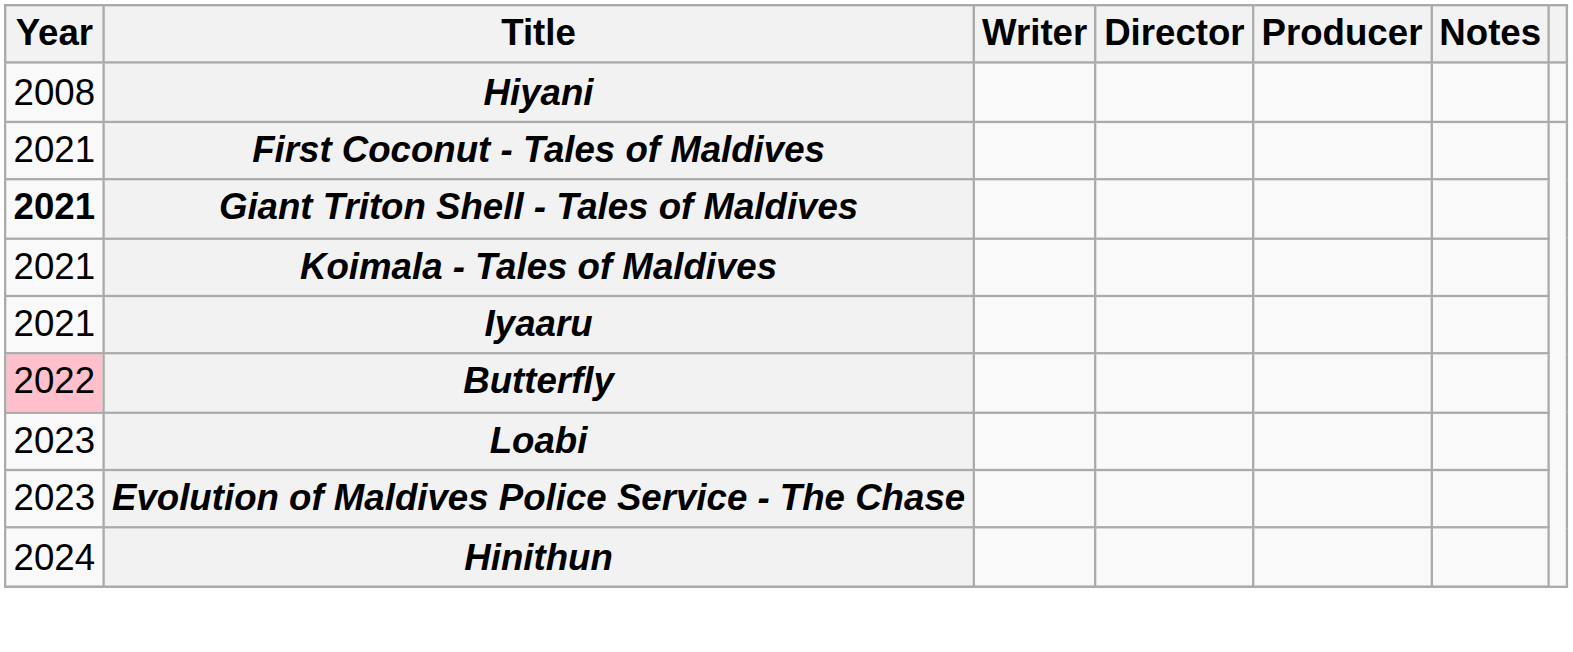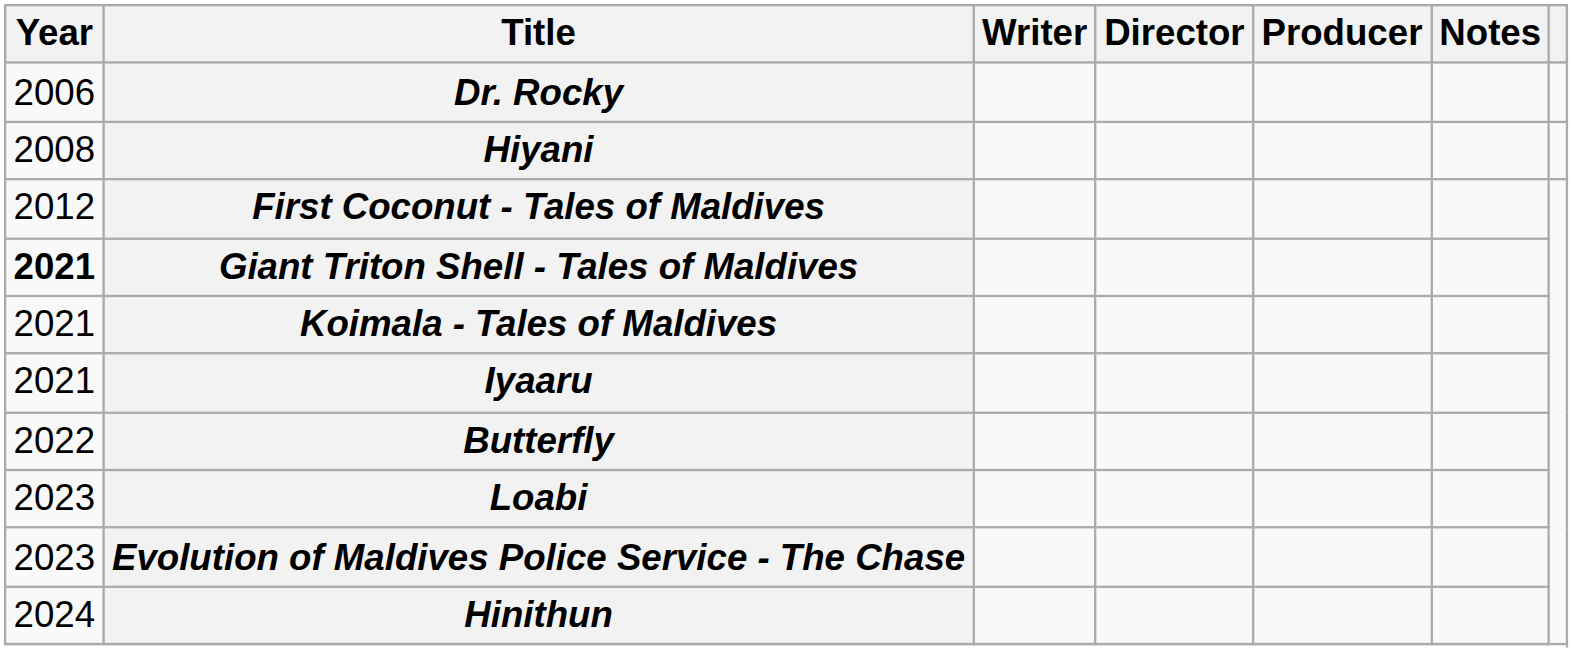 <table class="wikitable sortable plainrowheaders">
 <tr style="background:#ccc; text-align:center;">
 <th scope="col">Year</th>
 <th scope="col">Title</th>
 <th scope="col">Writer</th>
 <th scope="col">Director</th>
 <th scope="col">Producer</th>
 <th scope="col">Notes</th>
 <th scope="col" class="unsortable"></th>
 </tr>
 <tr>
+<td>2006</td>
+<th scope="row"><em>Dr. Rocky</em></th>
+<td></td>
+<td></td>
+<td></td>
+<td></td>
+<td style="text-align: center;"></td>
+</tr>
+<tr>
 <td>2008</td>
 <th scope="row"><em>Hiyani</em></th>
 <td></td>
 <td></td>
 <td></td>
 <td></td>
 <td style="text-align: center;"></td>
 </tr>
 <tr>
-<td>2021</td>
+<td>2012</td>
 <th scope="row"><em>First Coconut - Tales of Maldives</em></th>
 <td></td>
 <td></td>
 <td></td>
 <td></td>
 </tr>
 <tr>
 <td><strong>2021</strong></td>
 <th scope="row"><em>Giant Triton Shell - Tales of Maldives</em></th>
 <td></td>
 <td></td>
 <td></td>
 <td></td>
 </tr>
 <tr>
 <td>2021</td>
 <th scope="row"><em>Koimala - Tales of Maldives</em></th>
 <td></td>
 <td></td>
 <td></td>
 <td></td>
 </tr>
 <tr>
 <td>2021</td>
 <th scope="row"><em>Iyaaru</em></th>
 <td></td>
 <td></td>
 <td></td>
 <td></td>
 </tr>
 <tr>
-<td style="background: pink;">2022</td>
+<td>2022</td>
 <th scope="row"><em>Butterfly</em></th>
 <td></td>
 <td></td>
 <td></td>
 <td></td>
 </tr>
 <tr>
 <td>2023</td>
 <th scope="row"><em>Loabi</em></th>
 <td></td>
 <td></td>
 <td></td>
 <td></td>
 </tr>
 <tr>
 <td>2023</td>
 <th scope="row"><em>Evolution of Maldives Police Service - The Chase</em></th>
 <td></td>
 <td></td>
 <td></td>
 <td></td>
 </tr>
 <tr>
 <td>2024</td>
 <th scope="row"><em>Hinithun</em></th>
 <td></td>
 <td></td>
 <td></td>
 <td></td>
 </tr>
 <tr>
 </tr>
 </table>
